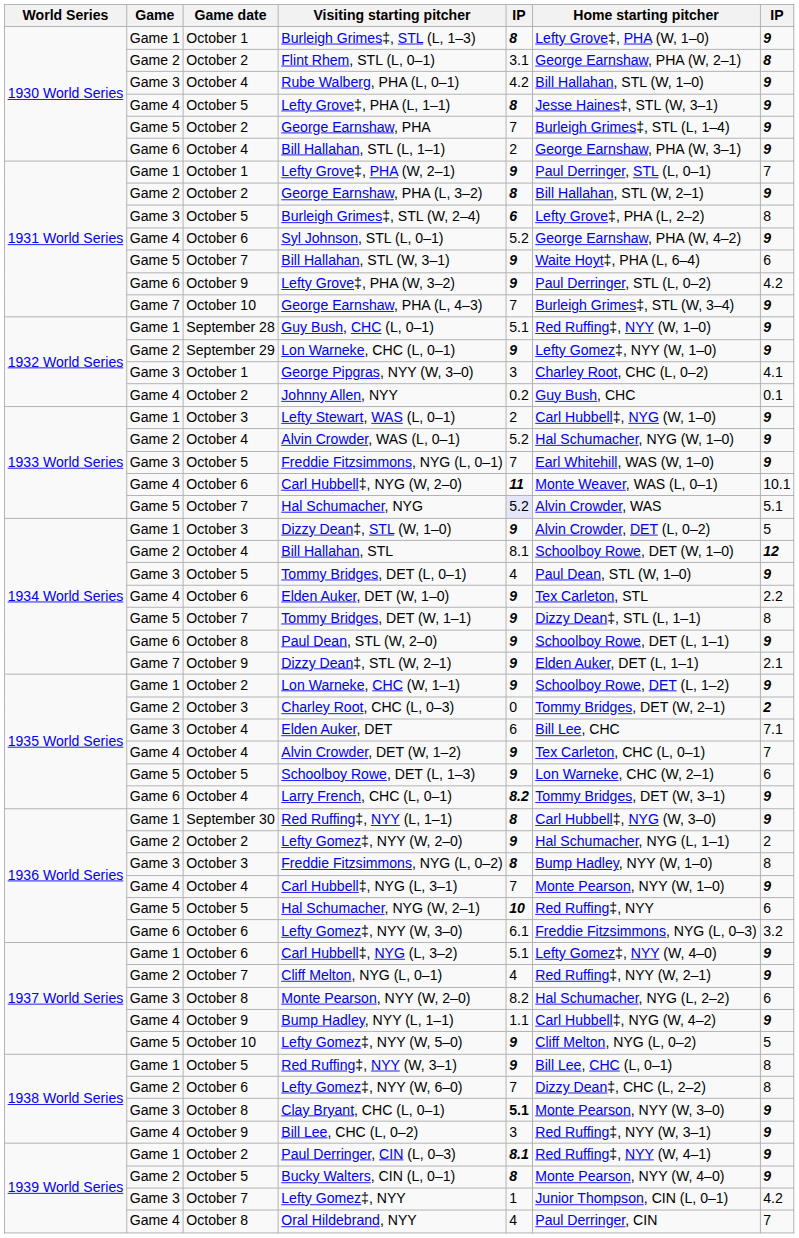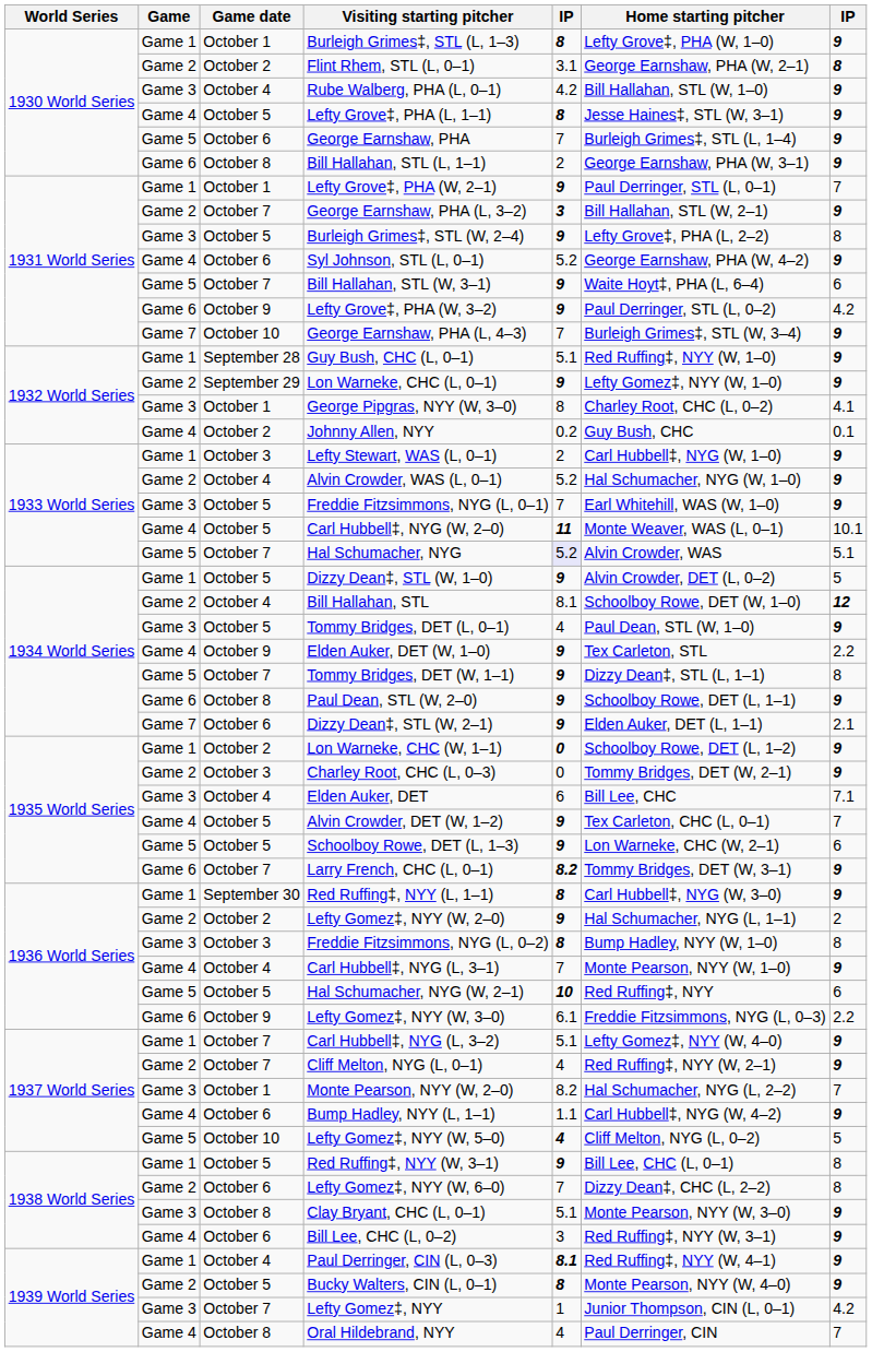 <table class="wikitable">
 <tr>
 <th>World Series</th>
 <th>Game</th>
 <th>Game date</th>
 <th>Visiting starting pitcher</th>
 <th>IP</th>
 <th>Home starting pitcher</th>
 <th>IP</th>
 </tr>
 <tr>
 <td rowspan=6><a href='#'>1930 World Series</a></td>
 <td>Game 1</td>
 <td>October 1</td>
 <td><a href='#'>Burleigh Grimes</a>‡, <a href='#'>STL</a> (L, 1–3)</td>
 <td><strong><em>8</em></strong></td>
 <td><a href='#'>Lefty Grove</a>‡, <a href='#'>PHA</a> (W, 1–0)</td>
 <td><strong><em>9</em></strong></td>
 </tr>
 <tr>
 <td>Game 2</td>
 <td>October 2</td>
 <td><a href='#'>Flint Rhem</a>, STL (L, 0–1)</td>
 <td>3.1</td>
 <td><a href='#'>George Earnshaw</a>, PHA (W, 2–1)</td>
 <td><strong><em>8</em></strong></td>
 </tr>
 <tr>
 <td>Game 3</td>
 <td>October 4</td>
 <td><a href='#'>Rube Walberg</a>, PHA (L, 0–1)</td>
 <td>4.2</td>
 <td><a href='#'>Bill Hallahan</a>, STL (W, 1–0)</td>
 <td><strong><em>9</em></strong></td>
 </tr>
 <tr>
 <td>Game 4</td>
 <td>October 5</td>
 <td><a href='#'>Lefty Grove</a>‡, PHA (L, 1–1)</td>
 <td><strong><em>8</em></strong></td>
 <td><a href='#'>Jesse Haines</a>‡, STL (W, 3–1)</td>
 <td><strong><em>9</em></strong></td>
 </tr>
 <tr>
 <td>Game 5</td>
-<td>October 2</td>
+<td>October 6</td>
 <td><a href='#'>George Earnshaw</a>, PHA</td>
 <td>7</td>
 <td><a href='#'>Burleigh Grimes</a>‡, STL (L, 1–4)</td>
 <td><strong><em>9</em></strong></td>
 </tr>
 <tr>
 <td>Game 6</td>
-<td>October 4</td>
+<td>October 8</td>
 <td><a href='#'>Bill Hallahan</a>, STL (L, 1–1)</td>
 <td>2</td>
 <td><a href='#'>George Earnshaw</a>, PHA (W, 3–1)</td>
 <td><strong><em>9</em></strong></td>
 </tr>
 <tr>
 <td rowspan=7><a href='#'>1931 World Series</a></td>
 <td>Game 1</td>
 <td>October 1</td>
 <td><a href='#'>Lefty Grove</a>‡, <a href='#'>PHA</a> (W, 2–1)</td>
 <td><strong><em>9</em></strong></td>
 <td><a href='#'>Paul Derringer</a>, <a href='#'>STL</a> (L, 0–1)</td>
 <td>7</td>
 </tr>
 <tr>
 <td>Game 2</td>
-<td>October 2</td>
+<td>October 7</td>
 <td><a href='#'>George Earnshaw</a>, PHA (L, 3–2)</td>
-<td><strong><em>8</em></strong></td>
+<td><strong><em>3</em></strong></td>
 <td><a href='#'>Bill Hallahan</a>, STL (W, 2–1)</td>
 <td><strong><em>9</em></strong></td>
 </tr>
 <tr>
 <td>Game 3</td>
 <td>October 5</td>
 <td><a href='#'>Burleigh Grimes</a>‡, STL (W, 2–4)</td>
-<td><strong><em>6</em></strong></td>
+<td><strong><em>9</em></strong></td>
 <td><a href='#'>Lefty Grove</a>‡, PHA (L, 2–2)</td>
 <td>8</td>
 </tr>
 <tr>
 <td>Game 4</td>
 <td>October 6</td>
 <td><a href='#'>Syl Johnson</a>, STL (L, 0–1)</td>
 <td>5.2</td>
 <td><a href='#'>George Earnshaw</a>, PHA (W, 4–2)</td>
 <td><strong><em>9</em></strong></td>
 </tr>
 <tr>
 <td>Game 5</td>
 <td>October 7</td>
 <td><a href='#'>Bill Hallahan</a>, STL (W, 3–1)</td>
 <td><strong><em>9</em></strong></td>
 <td><a href='#'>Waite Hoyt</a>‡, PHA (L, 6–4)</td>
 <td>6</td>
 </tr>
 <tr>
 <td>Game 6</td>
 <td>October 9</td>
 <td><a href='#'>Lefty Grove</a>‡, PHA (W, 3–2)</td>
 <td><strong><em>9</em></strong></td>
 <td><a href='#'>Paul Derringer</a>, STL (L, 0–2)</td>
 <td>4.2</td>
 </tr>
 <tr>
 <td>Game 7</td>
 <td>October 10</td>
 <td><a href='#'>George Earnshaw</a>, PHA (L, 4–3)</td>
 <td>7</td>
 <td><a href='#'>Burleigh Grimes</a>‡, STL (W, 3–4)</td>
 <td><strong><em>9</em></strong></td>
 </tr>
 <tr>
 <td rowspan=4><a href='#'>1932 World Series</a></td>
 <td>Game 1</td>
 <td>September 28</td>
 <td><a href='#'>Guy Bush</a>, <a href='#'>CHC</a> (L, 0–1)</td>
 <td>5.1</td>
 <td><a href='#'>Red Ruffing</a>‡, <a href='#'>NYY</a> (W, 1–0)</td>
 <td><strong><em>9</em></strong></td>
 </tr>
 <tr>
 <td>Game 2</td>
 <td>September 29</td>
 <td><a href='#'>Lon Warneke</a>, CHC (L, 0–1)</td>
 <td><strong><em>9</em></strong></td>
 <td><a href='#'>Lefty Gomez</a>‡, NYY (W, 1–0)</td>
 <td><strong><em>9</em></strong></td>
 </tr>
 <tr>
 <td>Game 3</td>
 <td>October 1</td>
 <td><a href='#'>George Pipgras</a>, NYY (W, 3–0)</td>
-<td>3</td>
+<td>8</td>
 <td><a href='#'>Charley Root</a>, CHC (L, 0–2)</td>
 <td>4.1</td>
 </tr>
 <tr>
 <td>Game 4</td>
 <td>October 2</td>
 <td><a href='#'>Johnny Allen</a>, NYY</td>
 <td>0.2</td>
 <td><a href='#'>Guy Bush</a>, CHC</td>
 <td>0.1</td>
 </tr>
 <tr>
 <td rowspan=5><a href='#'>1933 World Series</a></td>
 <td>Game 1</td>
 <td>October 3</td>
 <td><a href='#'>Lefty Stewart</a>, <a href='#'>WAS</a> (L, 0–1)</td>
 <td>2</td>
 <td><a href='#'>Carl Hubbell</a>‡, <a href='#'>NYG</a> (W, 1–0)</td>
 <td><strong><em>9</em></strong></td>
 </tr>
 <tr>
 <td>Game 2</td>
 <td>October 4</td>
 <td><a href='#'>Alvin Crowder</a>, WAS (L, 0–1)</td>
 <td>5.2</td>
 <td><a href='#'>Hal Schumacher</a>, NYG (W, 1–0)</td>
 <td><strong><em>9</em></strong></td>
 </tr>
 <tr>
 <td>Game 3</td>
 <td>October 5</td>
 <td><a href='#'>Freddie Fitzsimmons</a>, NYG (L, 0–1)</td>
 <td>7</td>
 <td><a href='#'>Earl Whitehill</a>, WAS (W, 1–0)</td>
 <td><strong><em>9</em></strong></td>
 </tr>
 <tr>
 <td>Game 4</td>
-<td>October 6</td>
+<td>October 5</td>
 <td><a href='#'>Carl Hubbell</a>‡, NYG (W, 2–0)</td>
 <td><strong><em>11</em></strong></td>
 <td><a href='#'>Monte Weaver</a>, WAS (L, 0–1)</td>
 <td>10.1</td>
 </tr>
 <tr>
 <td>Game 5</td>
 <td>October 7</td>
 <td><a href='#'>Hal Schumacher</a>, NYG</td>
 <td style="background: lavender;">5.2</td>
 <td><a href='#'>Alvin Crowder</a>, WAS</td>
 <td>5.1</td>
 </tr>
 <tr>
 <td rowspan=7><a href='#'>1934 World Series</a></td>
 <td>Game 1</td>
-<td>October 3</td>
+<td>October 5</td>
 <td><a href='#'>Dizzy Dean</a>‡, <a href='#'>STL</a> (W, 1–0)</td>
 <td><strong><em>9</em></strong></td>
 <td><a href='#'>Alvin Crowder</a>, <a href='#'>DET</a> (L, 0–2)</td>
 <td>5</td>
 </tr>
 <tr>
 <td>Game 2</td>
 <td>October 4</td>
 <td><a href='#'>Bill Hallahan</a>, STL</td>
 <td>8.1</td>
 <td><a href='#'>Schoolboy Rowe</a>, DET (W, 1–0)</td>
 <td><strong><em>12</em></strong></td>
 </tr>
 <tr>
 <td>Game 3</td>
 <td>October 5</td>
 <td><a href='#'>Tommy Bridges</a>, DET (L, 0–1)</td>
 <td>4</td>
 <td><a href='#'>Paul Dean</a>, STL (W, 1–0)</td>
 <td><strong><em>9</em></strong></td>
 </tr>
 <tr>
 <td>Game 4</td>
-<td>October 6</td>
+<td>October 9</td>
 <td><a href='#'>Elden Auker</a>, DET (W, 1–0)</td>
 <td><strong><em>9</em></strong></td>
 <td><a href='#'>Tex Carleton</a>, STL</td>
 <td>2.2</td>
 </tr>
 <tr>
 <td>Game 5</td>
 <td>October 7</td>
 <td><a href='#'>Tommy Bridges</a>, DET (W, 1–1)</td>
 <td><strong><em>9</em></strong></td>
 <td><a href='#'>Dizzy Dean</a>‡, STL (L, 1–1)</td>
 <td>8</td>
 </tr>
 <tr>
 <td>Game 6</td>
 <td>October 8</td>
 <td><a href='#'>Paul Dean</a>, STL (W, 2–0)</td>
 <td><strong><em>9</em></strong></td>
 <td><a href='#'>Schoolboy Rowe</a>, DET (L, 1–1)</td>
 <td><strong><em>9</em></strong></td>
 </tr>
 <tr>
 <td>Game 7</td>
-<td>October 9</td>
+<td>October 6</td>
 <td><a href='#'>Dizzy Dean</a>‡, STL (W, 2–1)</td>
 <td><strong><em>9</em></strong></td>
 <td><a href='#'>Elden Auker</a>, DET (L, 1–1)</td>
 <td>2.1</td>
 </tr>
 <tr>
 <td rowspan=6><a href='#'>1935 World Series</a></td>
 <td>Game 1</td>
 <td>October 2</td>
 <td><a href='#'>Lon Warneke</a>, <a href='#'>CHC</a> (W, 1–1)</td>
-<td><strong><em>9</em></strong></td>
+<td><strong><em>0</em></strong></td>
 <td><a href='#'>Schoolboy Rowe</a>, <a href='#'>DET</a> (L, 1–2)</td>
 <td><strong><em>9</em></strong></td>
 </tr>
 <tr>
 <td>Game 2</td>
 <td>October 3</td>
 <td><a href='#'>Charley Root</a>, CHC (L, 0–3)</td>
 <td>0</td>
 <td><a href='#'>Tommy Bridges</a>, DET (W, 2–1)</td>
-<td><strong><em>2</em></strong></td>
+<td><strong><em>9</em></strong></td>
 </tr>
 <tr>
 <td>Game 3</td>
 <td>October 4</td>
 <td><a href='#'>Elden Auker</a>, DET</td>
 <td>6</td>
 <td><a href='#'>Bill Lee</a>, CHC</td>
 <td>7.1</td>
 </tr>
 <tr>
 <td>Game 4</td>
-<td>October 4</td>
+<td>October 5</td>
 <td><a href='#'>Alvin Crowder</a>, DET (W, 1–2)</td>
 <td><strong><em>9</em></strong></td>
 <td><a href='#'>Tex Carleton</a>, CHC (L, 0–1)</td>
 <td>7</td>
 </tr>
 <tr>
 <td>Game 5</td>
 <td>October 5</td>
 <td><a href='#'>Schoolboy Rowe</a>, DET (L, 1–3)</td>
 <td><strong><em>9</em></strong></td>
 <td><a href='#'>Lon Warneke</a>, CHC (W, 2–1)</td>
 <td>6</td>
 </tr>
 <tr>
 <td>Game 6</td>
-<td>October 4</td>
+<td>October 7</td>
 <td><a href='#'>Larry French</a>, CHC (L, 0–1)</td>
 <td><strong><em>8.2</em></strong></td>
 <td><a href='#'>Tommy Bridges</a>, DET (W, 3–1)</td>
 <td><strong><em>9</em></strong></td>
 </tr>
 <tr>
 <td rowspan=6><a href='#'>1936 World Series</a></td>
 <td>Game 1</td>
 <td>September 30</td>
 <td><a href='#'>Red Ruffing</a>‡, <a href='#'>NYY</a> (L, 1–1)</td>
 <td><strong><em>8</em></strong></td>
 <td><a href='#'>Carl Hubbell</a>‡, <a href='#'>NYG</a> (W, 3–0)</td>
 <td><strong><em>9</em></strong></td>
 </tr>
 <tr>
 <td>Game 2</td>
 <td>October 2</td>
 <td><a href='#'>Lefty Gomez</a>‡, NYY (W, 2–0)</td>
 <td><strong><em>9</em></strong></td>
 <td><a href='#'>Hal Schumacher</a>, NYG (L, 1–1)</td>
 <td>2</td>
 </tr>
 <tr>
 <td>Game 3</td>
 <td>October 3</td>
 <td><a href='#'>Freddie Fitzsimmons</a>, NYG (L, 0–2)</td>
 <td><strong><em>8</em></strong></td>
 <td><a href='#'>Bump Hadley</a>, NYY (W, 1–0)</td>
 <td>8</td>
 </tr>
 <tr>
 <td>Game 4</td>
 <td>October 4</td>
 <td><a href='#'>Carl Hubbell</a>‡, NYG (L, 3–1)</td>
 <td>7</td>
 <td><a href='#'>Monte Pearson</a>, NYY (W, 1–0)</td>
 <td><strong><em>9</em></strong></td>
 </tr>
 <tr>
 <td>Game 5</td>
 <td>October 5</td>
 <td><a href='#'>Hal Schumacher</a>, NYG (W, 2–1)</td>
 <td><strong><em>10</em></strong></td>
 <td><a href='#'>Red Ruffing</a>‡, NYY</td>
 <td>6</td>
 </tr>
 <tr>
 <td>Game 6</td>
-<td>October 6</td>
+<td>October 9</td>
 <td><a href='#'>Lefty Gomez</a>‡, NYY (W, 3–0)</td>
 <td>6.1</td>
 <td><a href='#'>Freddie Fitzsimmons</a>, NYG (L, 0–3)</td>
-<td>3.2</td>
+<td>2.2</td>
 </tr>
 <tr>
 <td rowspan=5><a href='#'>1937 World Series</a></td>
 <td>Game 1</td>
-<td>October 6</td>
+<td>October 7</td>
 <td><a href='#'>Carl Hubbell</a>‡, <a href='#'>NYG</a> (L, 3–2)</td>
 <td>5.1</td>
 <td><a href='#'>Lefty Gomez</a>‡, <a href='#'>NYY</a> (W, 4–0)</td>
 <td><strong><em>9</em></strong></td>
 </tr>
 <tr>
 <td>Game 2</td>
 <td>October 7</td>
 <td><a href='#'>Cliff Melton</a>, NYG (L, 0–1)</td>
 <td>4</td>
 <td><a href='#'>Red Ruffing</a>‡, NYY (W, 2–1)</td>
 <td><strong><em>9</em></strong></td>
 </tr>
 <tr>
 <td>Game 3</td>
-<td>October 8</td>
+<td>October 1</td>
 <td><a href='#'>Monte Pearson</a>, NYY (W, 2–0)</td>
 <td>8.2</td>
 <td><a href='#'>Hal Schumacher</a>, NYG (L, 2–2)</td>
-<td>6</td>
+<td>7</td>
 </tr>
 <tr>
 <td>Game 4</td>
-<td>October 9</td>
+<td>October 6</td>
 <td><a href='#'>Bump Hadley</a>, NYY (L, 1–1)</td>
 <td>1.1</td>
 <td><a href='#'>Carl Hubbell</a>‡, NYG (W, 4–2)</td>
 <td><strong><em>9</em></strong></td>
 </tr>
 <tr>
 <td>Game 5</td>
 <td>October 10</td>
 <td><a href='#'>Lefty Gomez</a>‡, NYY (W, 5–0)</td>
-<td><strong><em>9</em></strong></td>
+<td><strong><em>4</em></strong></td>
 <td><a href='#'>Cliff Melton</a>, NYG (L, 0–2)</td>
 <td>5</td>
 </tr>
 <tr>
 <td rowspan=4><a href='#'>1938 World Series</a></td>
 <td>Game 1</td>
 <td>October 5</td>
 <td><a href='#'>Red Ruffing</a>‡, <a href='#'>NYY</a> (W, 3–1)</td>
 <td><strong><em>9</em></strong></td>
 <td><a href='#'>Bill Lee</a>, <a href='#'>CHC</a> (L, 0–1)</td>
 <td>8</td>
 </tr>
 <tr>
 <td>Game 2</td>
 <td>October 6</td>
 <td><a href='#'>Lefty Gomez</a>‡, NYY (W, 6–0)</td>
 <td>7</td>
 <td><a href='#'>Dizzy Dean</a>‡, CHC (L, 2–2)</td>
 <td>8</td>
 </tr>
 <tr>
 <td>Game 3</td>
 <td>October 8</td>
 <td><a href='#'>Clay Bryant</a>, CHC (L, 0–1)</td>
-<td><strong>5.1</strong></td>
+<td>5.1</td>
 <td><a href='#'>Monte Pearson</a>, NYY (W, 3–0)</td>
 <td><strong><em>9</em></strong></td>
 </tr>
 <tr>
 <td>Game 4</td>
-<td>October 9</td>
+<td>October 6</td>
 <td><a href='#'>Bill Lee</a>, CHC (L, 0–2)</td>
 <td>3</td>
 <td><a href='#'>Red Ruffing</a>‡, NYY (W, 3–1)</td>
 <td><strong><em>9</em></strong></td>
 </tr>
 <tr>
 <td rowspan=4><a href='#'>1939 World Series</a></td>
 <td>Game 1</td>
-<td>October 2</td>
+<td>October 4</td>
 <td><a href='#'>Paul Derringer</a>, <a href='#'>CIN</a> (L, 0–3)</td>
 <td><strong><em>8.1</em></strong></td>
 <td><a href='#'>Red Ruffing</a>‡, <a href='#'>NYY</a> (W, 4–1)</td>
 <td><strong><em>9</em></strong></td>
 </tr>
 <tr>
 <td>Game 2</td>
 <td>October 5</td>
 <td><a href='#'>Bucky Walters</a>, CIN (L, 0–1)</td>
 <td><strong><em>8</em></strong></td>
 <td><a href='#'>Monte Pearson</a>, NYY (W, 4–0)</td>
 <td><strong><em>9</em></strong></td>
 </tr>
 <tr>
 <td>Game 3</td>
 <td>October 7</td>
 <td><a href='#'>Lefty Gomez</a>‡, NYY</td>
 <td>1</td>
 <td><a href='#'>Junior Thompson</a>, CIN (L, 0–1)</td>
 <td>4.2</td>
 </tr>
 <tr>
 <td>Game 4</td>
 <td>October 8</td>
 <td><a href='#'>Oral Hildebrand</a>, NYY</td>
 <td>4</td>
 <td><a href='#'>Paul Derringer</a>, CIN</td>
 <td>7</td>
 </tr>
 </table>
